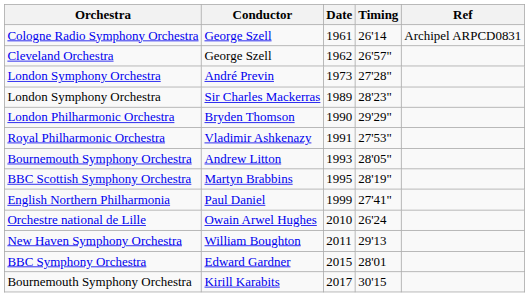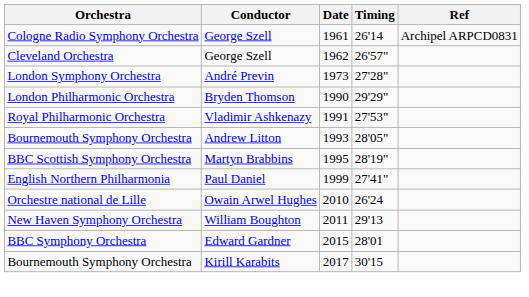 <table class="wikitable sortable plainrowheaders" style="text-align: left; margin-right: 0;">
 <tr>
 <th scope="col" class=unsortable>Orchestra</th>
 <th scope="col"class=unsortable>Conductor</th>
 <th scope="col" class=unsortable>Date</th>
 <th scope="col">Timing</th>
 <th scope="col" class=unsortable>Ref</th>
 </tr>
 <tr>
 <td><a href='#'>Cologne Radio Symphony Orchestra</a></td>
 <td><a href='#'>George Szell</a></td>
 <td>1961</td>
 <td>26'14</td>
 <td>Archipel ARPCD0831</td>
 </tr>
 <tr>
 <td><a href='#'>Cleveland Orchestra</a></td>
 <td>George Szell</td>
 <td>1962</td>
 <td>26'57"</td>
 <td></td>
 </tr>
 <tr>
 <td><a href='#'>London Symphony Orchestra</a></td>
 <td><a href='#'>André Previn</a></td>
 <td>1973</td>
 <td>27'28"</td>
-<td></td>
-</tr>
-<tr>
-<td>London Symphony Orchestra</td>
-<td><a href='#'>Sir Charles Mackerras</a></td>
-<td>1989</td>
-<td>28'23"</td>
 <td></td>
 </tr>
 <tr>
 <td><a href='#'>London Philharmonic Orchestra</a></td>
 <td><a href='#'>Bryden Thomson</a></td>
 <td>1990</td>
 <td>29'29"</td>
 <td></td>
 </tr>
 <tr>
 <td><a href='#'>Royal Philharmonic Orchestra</a></td>
 <td><a href='#'>Vladimir Ashkenazy</a></td>
 <td>1991</td>
 <td>27'53"</td>
 <td></td>
 </tr>
 <tr>
 <td><a href='#'>Bournemouth Symphony Orchestra</a></td>
 <td><a href='#'>Andrew Litton</a></td>
 <td>1993</td>
 <td>28'05"</td>
 <td></td>
 </tr>
 <tr>
 <td><a href='#'>BBC Scottish Symphony Orchestra</a></td>
 <td><a href='#'>Martyn Brabbins</a></td>
 <td>1995</td>
 <td>28'19"</td>
 <td></td>
 </tr>
 <tr>
 <td><a href='#'>English Northern Philharmonia</a></td>
 <td><a href='#'>Paul Daniel</a></td>
 <td>1999</td>
 <td>27'41"</td>
 <td></td>
 </tr>
 <tr>
 <td><a href='#'>Orchestre national de Lille</a></td>
 <td><a href='#'>Owain Arwel Hughes</a></td>
 <td>2010</td>
 <td>26'24</td>
 <td></td>
 </tr>
 <tr>
 <td><a href='#'>New Haven Symphony Orchestra</a></td>
 <td><a href='#'>William Boughton</a></td>
 <td>2011</td>
 <td>29'13</td>
 <td></td>
 </tr>
 <tr>
 <td><a href='#'>BBC Symphony Orchestra</a></td>
 <td><a href='#'>Edward Gardner</a></td>
 <td>2015</td>
 <td>28'01</td>
 <td></td>
 </tr>
 <tr>
 <td>Bournemouth Symphony Orchestra</td>
 <td><a href='#'>Kirill Karabits</a></td>
 <td>2017</td>
 <td>30'15</td>
 <td></td>
 </tr>
 </table>
